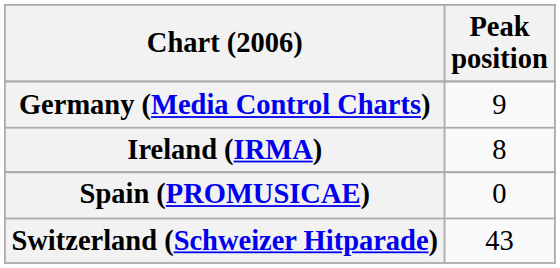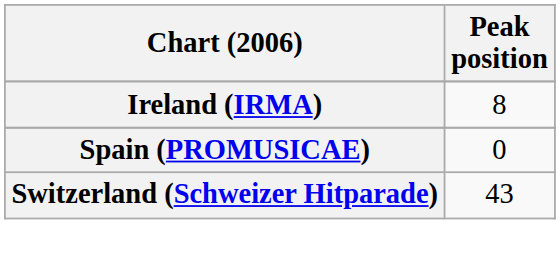 <table class="wikitable sortable plainrowheaders" style="text-align:center">
 <tr>
 <th scope="col">Chart (2006)</th>
 <th scope="col">Peak<br>position</th>
 </tr>
 <tr>
-</tr>
-<tr>
-<th scope="row">Germany (<a href='#'>Media Control Charts</a>)</th>
-<td>9</td>
 </tr>
 <tr>
 <th scope="row">Ireland (<a href='#'>IRMA</a>)</th>
 <td>8</td>
 </tr>
 <tr>
 </tr>
 <tr>
 </tr>
 <tr>
 <th scope="row">Spain (<a href='#'>PROMUSICAE</a>)</th>
 <td>0</td>
 </tr>
 <tr>
 <th scope="row">Switzerland (<a href='#'>Schweizer Hitparade</a>)</th>
 <td>43</td>
 </tr>
 </table>
